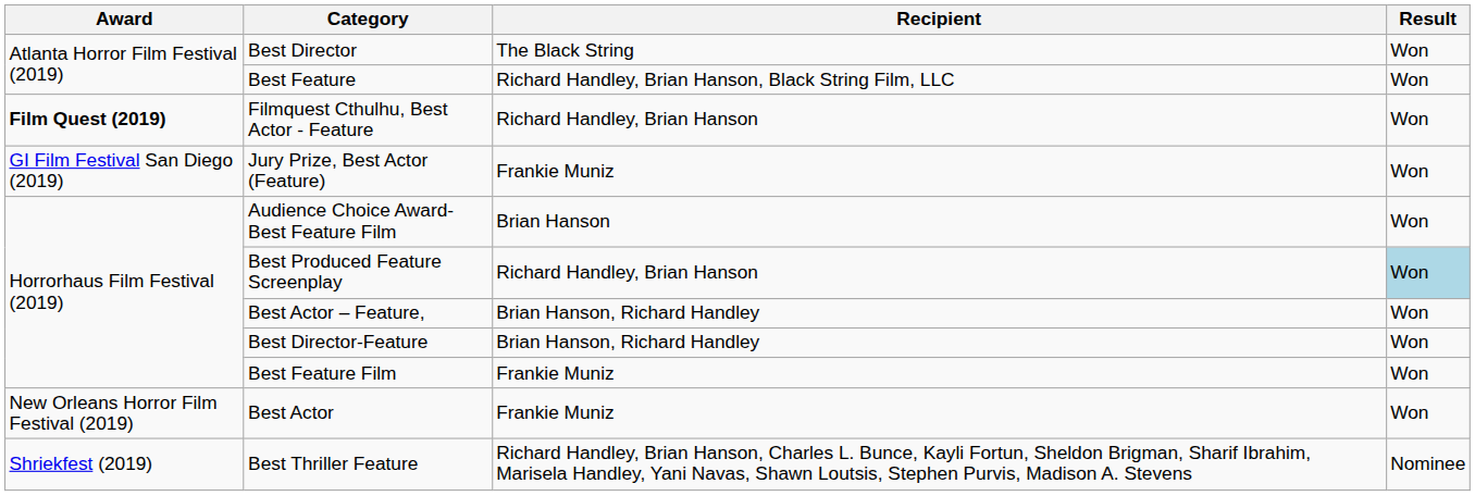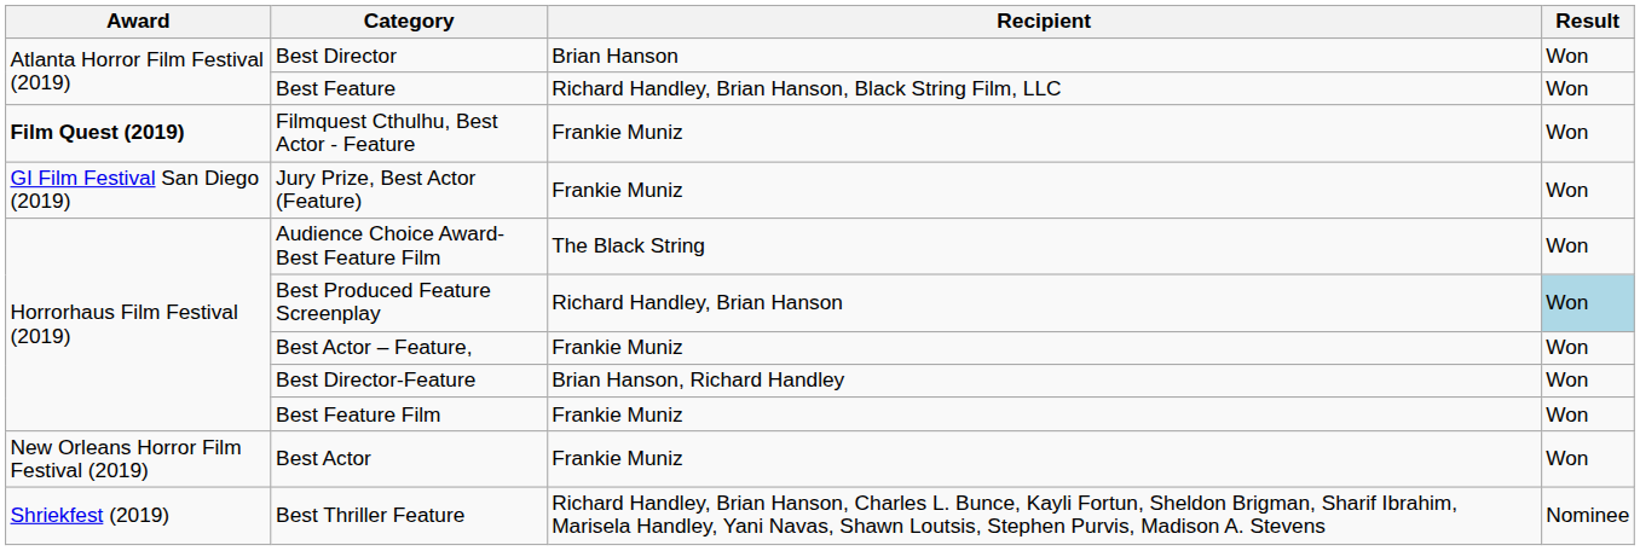 <table class="wikitable">
 <tr>
 <th>Award</th>
 <th>Category</th>
 <th>Recipient</th>
 <th>Result</th>
 </tr>
 <tr>
 <td rowspan="2">Atlanta Horror Film Festival (2019)</td>
 <td>Best Director</td>
-<td>The Black String</td>
+<td>Brian Hanson</td>
 <td>Won</td>
 </tr>
 <tr>
 <td>Best Feature</td>
 <td>Richard Handley, Brian Hanson, Black String Film, LLC</td>
 <td>Won</td>
 </tr>
 <tr>
 <td><strong>Film Quest (2019)</strong></td>
 <td>Filmquest Cthulhu, Best Actor - Feature</td>
-<td>Richard Handley, Brian Hanson</td>
+<td>Frankie Muniz</td>
 <td>Won</td>
 </tr>
 <tr>
 <td><a href='#'>GI Film Festival</a> San Diego (2019)</td>
 <td>Jury Prize, Best Actor (Feature)</td>
 <td>Frankie Muniz</td>
 <td>Won</td>
 </tr>
 <tr>
 <td rowspan="5">Horrorhaus Film Festival (2019)</td>
 <td>Audience Choice Award-Best Feature Film</td>
-<td>Brian Hanson</td>
+<td>The Black String</td>
 <td>Won</td>
 </tr>
 <tr>
 <td>Best Produced Feature Screenplay</td>
 <td>Richard Handley, Brian Hanson</td>
 <td style="background: lightblue;">Won</td>
 </tr>
 <tr>
 <td>Best Actor – Feature,</td>
-<td>Brian Hanson, Richard Handley</td>
+<td>Frankie Muniz</td>
 <td>Won</td>
 </tr>
 <tr>
 <td>Best Director-Feature</td>
 <td>Brian Hanson, Richard Handley</td>
 <td>Won</td>
 </tr>
 <tr>
 <td>Best Feature Film</td>
 <td>Frankie Muniz</td>
 <td>Won</td>
 </tr>
 <tr>
 <td>New Orleans Horror Film Festival (2019)</td>
 <td>Best Actor</td>
 <td>Frankie Muniz</td>
 <td>Won</td>
 </tr>
 <tr>
 <td><a href='#'>Shriekfest</a> (2019)</td>
 <td>Best Thriller Feature</td>
 <td>Richard Handley, Brian Hanson, Charles L. Bunce, Kayli Fortun, Sheldon Brigman, Sharif Ibrahim, Marisela Handley, Yani Navas, Shawn Loutsis, Stephen Purvis, Madison A. Stevens</td>
 <td>Nominee</td>
 </tr>
 </table>
